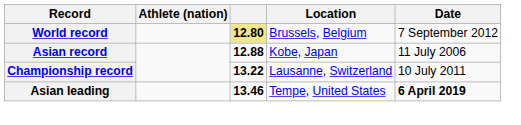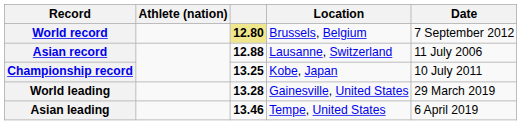 <table class="wikitable">
 <tr>
 <th scope="col">Record</th>
 <th scope="col">Athlete (nation)</th>
 <th scope="col"></th>
 <th scope="col">Location</th>
 <th scope="col">Date</th>
 </tr>
 <tr>
 <th scope="row"><a href='#'>World record</a></th>
 <td></td>
 <td align="center" style="background: khaki;"><strong>12.80</strong></td>
 <td><a href='#'>Brussels</a>, <a href='#'>Belgium</a></td>
 <td>7 September 2012</td>
 </tr>
 <tr>
 <th scope="row"><a href='#'>Asian record</a></th>
 <td rowspan="2"></td>
 <td align="center"><strong>12.88</strong></td>
-<td><a href='#'>Kobe</a>, <a href='#'>Japan</a></td>
+<td><a href='#'>Lausanne</a>, <a href='#'>Switzerland</a></td>
 <td>11 July 2006</td>
 </tr>
 <tr>
 <th><a href='#'>Championship record</a></th>
-<td align="center"><strong>13.22</strong></td>
-<td><a href='#'>Lausanne</a>, <a href='#'>Switzerland</a></td>
+<td align="center"><strong>13.25</strong></td>
+<td><a href='#'>Kobe</a>, <a href='#'>Japan</a></td>
 <td>10 July 2011</td>
+</tr>
+<tr>
+<th scope="row">World leading</th>
+<td></td>
+<td align="center"><strong>13.28</strong></td>
+<td><a href='#'>Gainesville</a>, <a href='#'>United States</a></td>
+<td>29 March 2019</td>
 </tr>
 <tr>
 <th scope="row">Asian leading</th>
 <td></td>
 <td align="center"><strong>13.46</strong></td>
 <td><a href='#'>Tempe</a>, <a href='#'>United States</a></td>
-<td><strong>6 April 2019</strong></td>
+<td>6 April 2019</td>
 </tr>
 </table>
